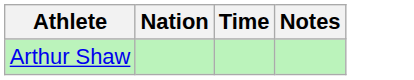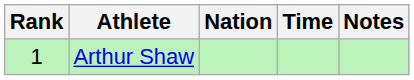 <table class="wikitable sortable" style="text-align:center">
 <tr>
+<th>Rank</th>
 <th>Athlete</th>
 <th>Nation</th>
 <th>Time</th>
 <th>Notes</th>
 </tr>
 <tr bgcolor=bbf3bb>
+<td>1</td>
 <td align=left><a href='#'>Arthur Shaw</a></td>
 <td align=left></td>
 <td></td>
 <td></td>
 </tr>
 </table>
